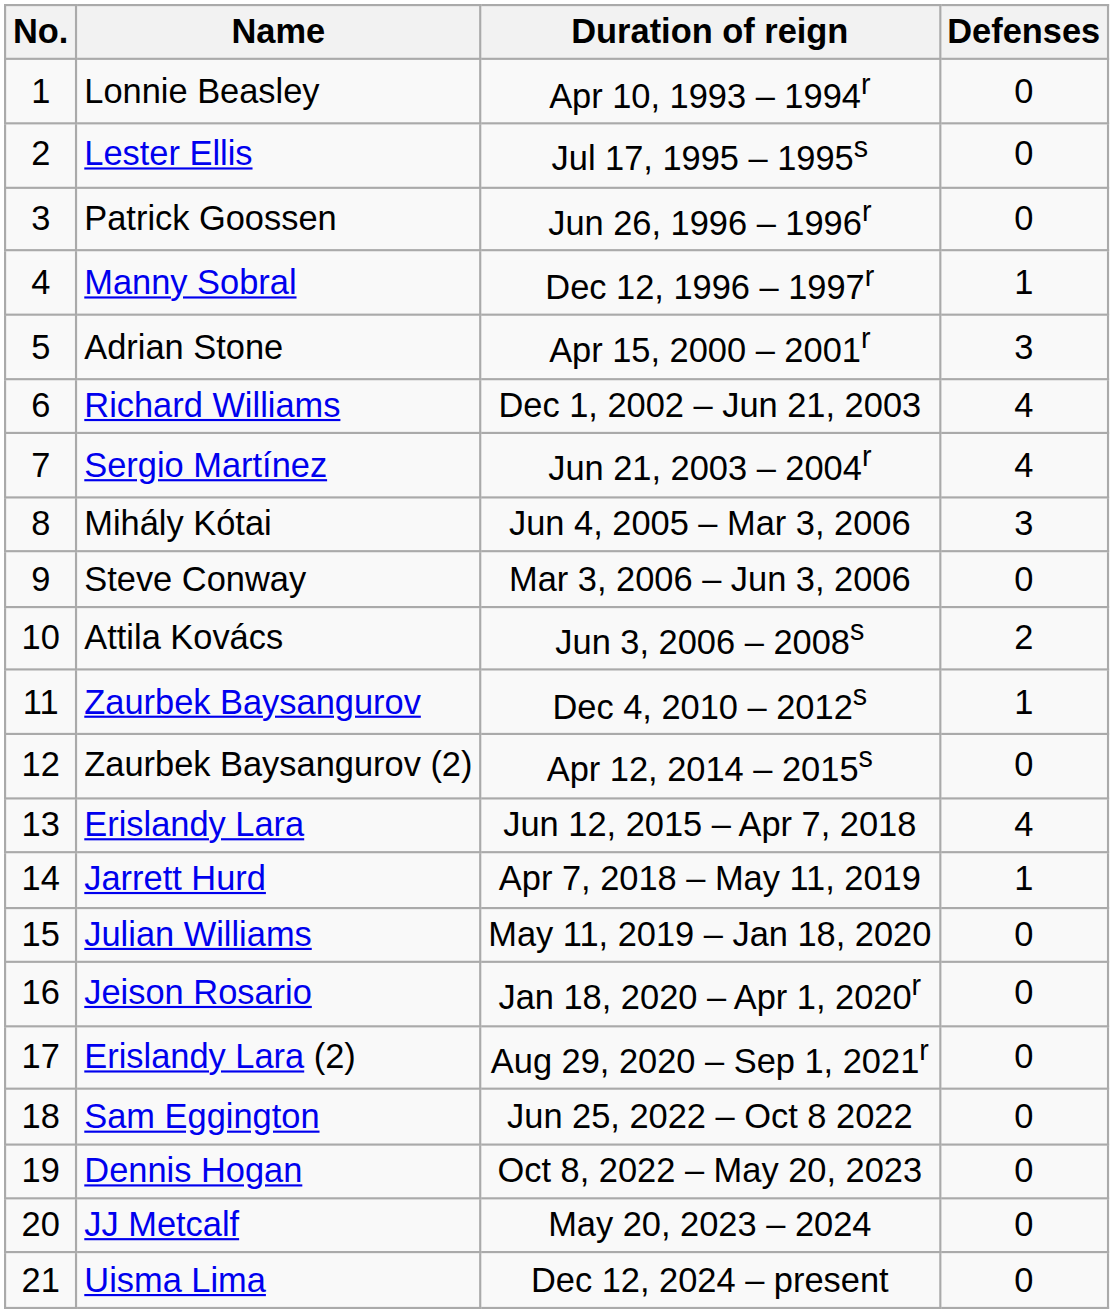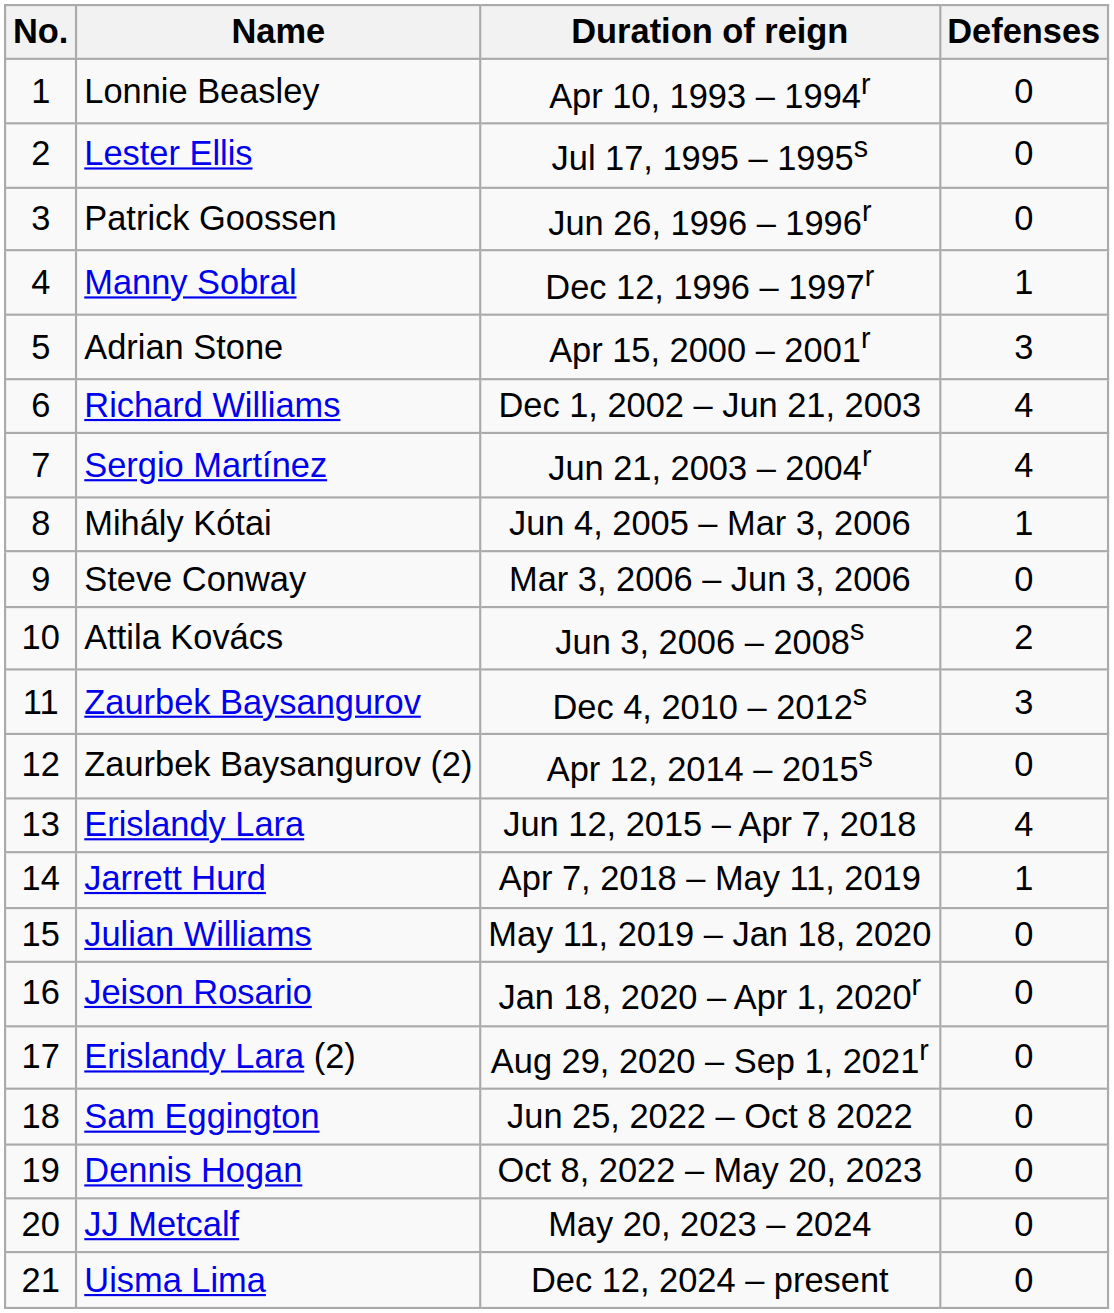 <table class="wikitable" style="text-align:center;">
 <tr>
 <th>No.</th>
 <th>Name</th>
 <th>Duration of reign</th>
 <th>Defenses</th>
 </tr>
 <tr>
 <td>1</td>
 <td align=left> Lonnie Beasley</td>
 <td>Apr 10, 1993 – 1994<sup>r</sup></td>
 <td>0</td>
 </tr>
 <tr>
 <td>2</td>
 <td align=left> <a href='#'>Lester Ellis</a></td>
 <td>Jul 17, 1995 – 1995<sup>s</sup></td>
 <td>0</td>
 </tr>
 <tr>
 <td>3</td>
 <td align=left> Patrick Goossen</td>
 <td>Jun 26, 1996 – 1996<sup>r</sup></td>
 <td>0</td>
 </tr>
 <tr>
 <td>4</td>
 <td align=left> <a href='#'>Manny Sobral</a></td>
 <td>Dec 12, 1996 – 1997<sup>r</sup></td>
 <td>1</td>
 </tr>
 <tr>
 <td>5</td>
 <td align=left> Adrian Stone</td>
 <td>Apr 15, 2000 – 2001<sup>r</sup></td>
 <td>3</td>
 </tr>
 <tr>
 <td>6</td>
 <td align=left> <a href='#'>Richard Williams</a></td>
 <td>Dec 1, 2002 – Jun 21, 2003</td>
 <td>4</td>
 </tr>
 <tr>
 <td>7</td>
 <td align=left> <a href='#'>Sergio Martínez</a></td>
 <td>Jun 21, 2003 – 2004<sup>r</sup></td>
 <td>4</td>
 </tr>
 <tr>
 <td>8</td>
 <td align=left> Mihály Kótai</td>
 <td>Jun 4, 2005 – Mar 3, 2006</td>
-<td>3</td>
+<td>1</td>
 </tr>
 <tr>
 <td>9</td>
 <td align=left> Steve Conway</td>
 <td>Mar 3, 2006 – Jun 3, 2006</td>
 <td>0</td>
 </tr>
 <tr>
 <td>10</td>
 <td align=left> Attila Kovács</td>
 <td>Jun 3, 2006 – 2008<sup>s</sup></td>
 <td>2</td>
 </tr>
 <tr>
 <td>11</td>
 <td align=left> <a href='#'>Zaurbek Baysangurov</a></td>
 <td>Dec 4, 2010 – 2012<sup>s</sup></td>
-<td>1</td>
+<td>3</td>
 </tr>
 <tr>
 <td>12</td>
 <td align=left> Zaurbek Baysangurov (2)</td>
 <td>Apr 12, 2014 – 2015<sup>s</sup></td>
 <td>0</td>
 </tr>
 <tr>
 <td>13</td>
 <td align=left> <a href='#'>Erislandy Lara</a></td>
 <td>Jun 12, 2015 – Apr 7, 2018</td>
 <td>4</td>
 </tr>
 <tr>
 <td>14</td>
 <td align=left> <a href='#'>Jarrett Hurd</a></td>
 <td>Apr 7, 2018 – May 11, 2019</td>
 <td>1</td>
 </tr>
 <tr>
 <td>15</td>
 <td align=left> <a href='#'>Julian Williams</a></td>
 <td>May 11, 2019 – Jan 18, 2020</td>
 <td>0</td>
 </tr>
 <tr>
 <td>16</td>
 <td align=left> <a href='#'>Jeison Rosario</a></td>
 <td>Jan 18, 2020 – Apr 1, 2020<sup>r</sup></td>
 <td>0</td>
 </tr>
 <tr>
 <td>17</td>
 <td align=left> <a href='#'>Erislandy Lara</a> (2)</td>
 <td>Aug 29, 2020 – Sep 1, 2021<sup>r</sup></td>
 <td>0</td>
 </tr>
 <tr>
 <td>18</td>
 <td align=left> <a href='#'>Sam Eggington</a></td>
 <td>Jun 25, 2022 – Oct 8 2022</td>
 <td>0</td>
 </tr>
 <tr>
 <td>19</td>
 <td align=left> <a href='#'>Dennis Hogan</a></td>
 <td>Oct 8, 2022 – May 20, 2023</td>
 <td>0</td>
 </tr>
 <tr>
 <td>20</td>
 <td align=left> <a href='#'>JJ Metcalf</a></td>
 <td>May 20, 2023 – 2024</td>
 <td>0</td>
 </tr>
 <tr>
 <td>21</td>
 <td align=left> <a href='#'>Uisma Lima</a></td>
 <td>Dec 12, 2024 – present</td>
 <td>0</td>
 </tr>
 </table>
